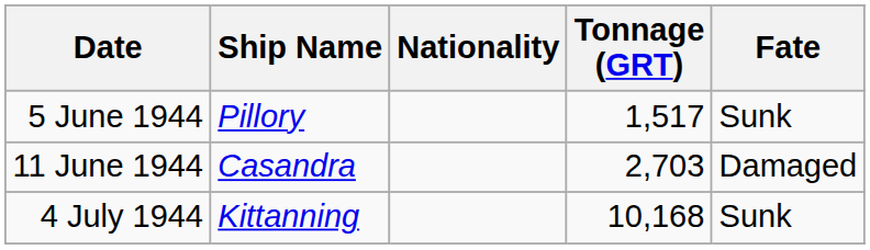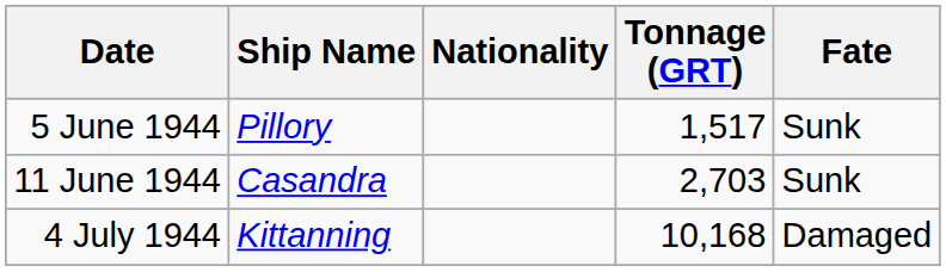 <table class="wikitable sortable">
 <tr>
 <th>Date</th>
 <th>Ship Name</th>
 <th>Nationality</th>
 <th>Tonnage<br>(<a href='#'>GRT</a>)</th>
 <th>Fate</th>
 </tr>
 <tr>
 <td align="right">5 June 1944</td>
 <td align="left"><a href='#'><em>Pillory</em></a></td>
 <td align="left"></td>
 <td align="right">1,517</td>
 <td align="left">Sunk</td>
 </tr>
 <tr>
 <td align="right">11 June 1944</td>
 <td align="left"><a href='#'><em>Casandra</em></a></td>
 <td align="left"></td>
 <td align="right">2,703</td>
-<td align="left">Damaged</td>
+<td align="left">Sunk</td>
 </tr>
 <tr>
 <td align="right">4 July 1944</td>
 <td align="left"><a href='#'><em>Kittanning</em></a></td>
 <td align="left"></td>
 <td align="right">10,168</td>
-<td align="left">Sunk</td>
+<td align="left">Damaged</td>
 </tr>
 </table>
